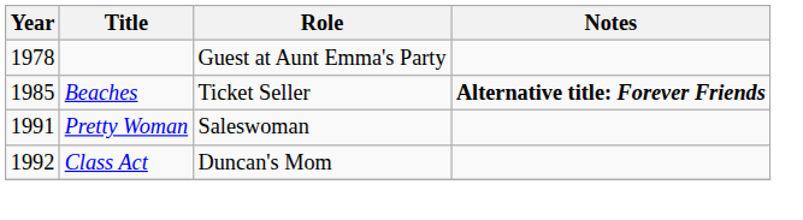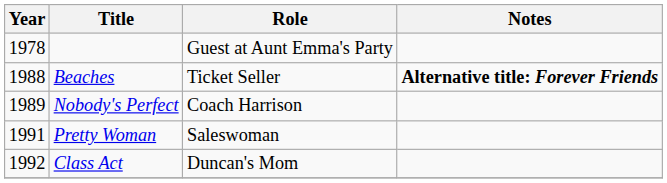 <table class="wikitable sortable">
 <tr>
 <th>Year</th>
 <th>Title</th>
 <th>Role</th>
 <th class="unsortable">Notes</th>
 </tr>
 <tr>
 <td>1978</td>
 <td><em></em></td>
 <td>Guest at Aunt Emma's Party</td>
 <td></td>
 </tr>
 <tr>
-<td>1985</td>
+<td>1988</td>
 <td><em><a href='#'>Beaches</a></em></td>
 <td>Ticket Seller</td>
 <td><strong>Alternative title: <em>Forever Friends</em></strong></td>
+</tr>
+<tr>
+<td>1989</td>
+<td><em><a href='#'>Nobody's Perfect</a></em></td>
+<td>Coach Harrison</td>
+<td></td>
 </tr>
 <tr>
 <td>1991</td>
 <td><em><a href='#'>Pretty Woman</a></em></td>
 <td>Saleswoman</td>
 <td></td>
 </tr>
 <tr>
 <td>1992</td>
 <td><em><a href='#'>Class Act</a></em></td>
 <td>Duncan's Mom</td>
 <td></td>
 </tr>
 <tr>
 </tr>
 </table>
